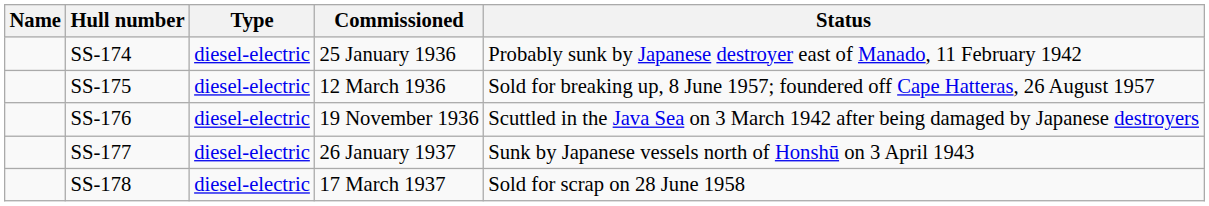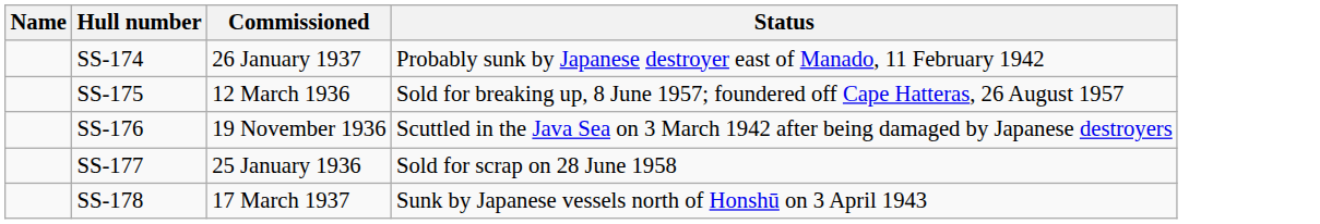 <table class="wikitable">
 <tr>
 <th>Name</th>
 <th>Hull number</th>
-<th>Type</th>
 <th>Commissioned</th>
 <th>Status</th>
 </tr>
 <tr>
 <td></td>
 <td>SS-174</td>
-<td><a href='#'>diesel-electric</a></td>
-<td>25 January 1936</td>
+<td>26 January 1937</td>
 <td>Probably sunk by <a href='#'>Japanese</a> <a href='#'>destroyer</a>  east of <a href='#'>Manado</a>, 11 February 1942</td>
 </tr>
 <tr>
 <td></td>
 <td>SS-175</td>
-<td><a href='#'>diesel-electric</a></td>
 <td>12 March 1936</td>
 <td>Sold for breaking up, 8 June 1957; foundered off <a href='#'>Cape Hatteras</a>, 26 August 1957</td>
 </tr>
 <tr>
 <td></td>
 <td>SS-176</td>
-<td><a href='#'>diesel-electric</a></td>
 <td>19 November 1936</td>
 <td>Scuttled in the <a href='#'>Java Sea</a> on 3 March 1942 after being damaged by Japanese <a href='#'>destroyers</a></td>
 </tr>
 <tr>
 <td></td>
 <td>SS-177</td>
-<td><a href='#'>diesel-electric</a></td>
-<td>26 January 1937</td>
-<td>Sunk by Japanese vessels north of <a href='#'>Honshū</a> on 3 April 1943</td>
+<td>25 January 1936</td>
+<td>Sold for scrap on 28 June 1958</td>
 </tr>
 <tr>
 <td></td>
 <td>SS-178</td>
-<td><a href='#'>diesel-electric</a></td>
 <td>17 March 1937</td>
-<td>Sold for scrap on 28 June 1958</td>
+<td>Sunk by Japanese vessels north of <a href='#'>Honshū</a> on 3 April 1943</td>
 </tr>
 </table>
